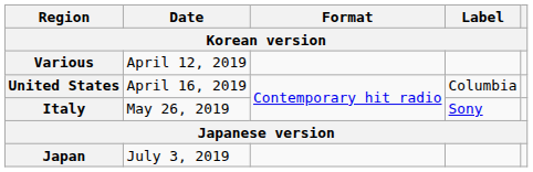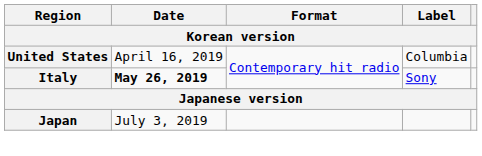 <table class="wikitable plainrowheaders">
 <tr>
 <th>Region</th>
 <th>Date</th>
 <th>Format</th>
 <th>Label</th>
 <th></th>
 </tr>
 <tr>
 <th colspan="5">Korean version</th>
 </tr>
 <tr>
-<th scope="row">Various</th>
-<td>April 12, 2019</td>
-<td></td>
-<td></td>
-<td style="text-align:center;"></td>
-</tr>
-<tr>
 <th scope="row">United States</th>
 <td>April 16, 2019</td>
 <td rowspan="2"><a href='#'>Contemporary hit radio</a></td>
 <td>Columbia</td>
 <td style="text-align:center;"></td>
 </tr>
 <tr>
 <th scope="row">Italy</th>
-<td>May 26, 2019</td>
+<td><strong>May 26, 2019</strong></td>
 <td><a href='#'>Sony</a></td>
 <td style="text-align:center;"></td>
 </tr>
 <tr>
 <th colspan="5">Japanese version</th>
 </tr>
 <tr>
 <th scope="row">Japan</th>
 <td>July 3, 2019</td>
 <td></td>
 <td></td>
 <td style="text-align:center;"></td>
 </tr>
 </table>
